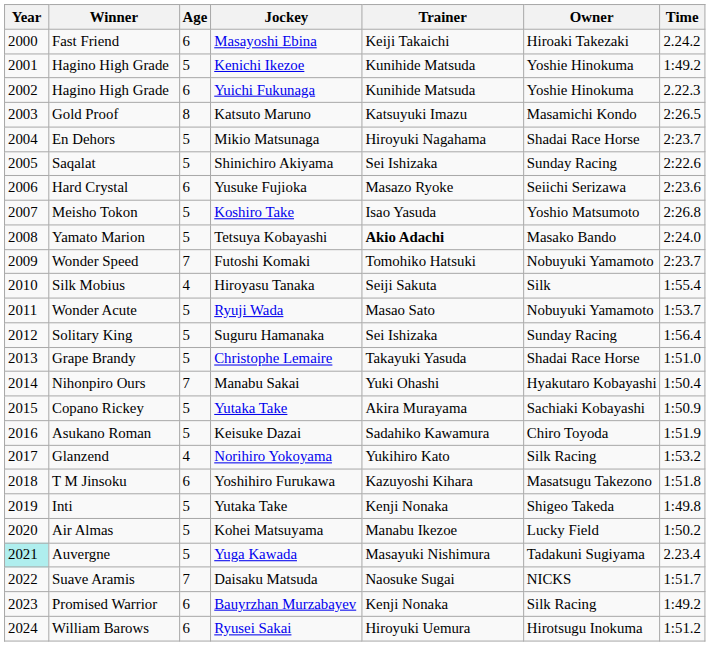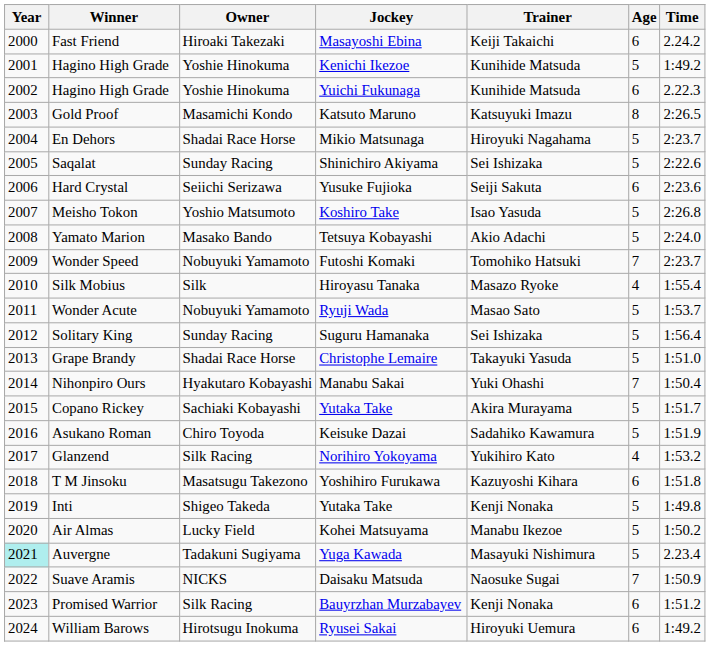 <table class="wikitable sortable" style="font-size:90%">
 <tr>
 <th width="36px">Year<br></th>
 <th width="120px">Winner<br></th>
-<th>Age<br></th>
+<th>Owner</th>
 <th width="140px">Jockey<br></th>
 <th width="150px">Trainer<br></th>
-<th>Owner</th>
+<th>Age<br></th>
 <th>Time<br></th>
 </tr>
 <tr>
 <td>2000</td>
 <td>Fast Friend</td>
-<td>6</td>
+<td>Hiroaki Takezaki</td>
 <td><a href='#'>Masayoshi Ebina</a></td>
 <td>Keiji Takaichi</td>
-<td>Hiroaki Takezaki</td>
+<td>6</td>
 <td>2.24.2</td>
 </tr>
 <tr>
 <td>2001</td>
 <td>Hagino High Grade</td>
-<td>5</td>
+<td>Yoshie Hinokuma</td>
 <td><a href='#'>Kenichi Ikezoe</a></td>
 <td>Kunihide Matsuda</td>
-<td>Yoshie Hinokuma</td>
+<td>5</td>
 <td>1:49.2</td>
 </tr>
 <tr>
 <td>2002</td>
 <td>Hagino High Grade</td>
-<td>6</td>
+<td>Yoshie Hinokuma</td>
 <td><a href='#'>Yuichi Fukunaga</a></td>
 <td>Kunihide Matsuda</td>
-<td>Yoshie Hinokuma</td>
+<td>6</td>
 <td>2.22.3</td>
 </tr>
 <tr>
 <td>2003</td>
 <td>Gold Proof</td>
-<td>8</td>
+<td>Masamichi Kondo</td>
 <td>Katsuto Maruno</td>
 <td>Katsuyuki Imazu</td>
-<td>Masamichi Kondo</td>
+<td>8</td>
 <td>2:26.5</td>
 </tr>
 <tr>
 <td>2004</td>
 <td>En Dehors</td>
-<td>5</td>
+<td>Shadai Race Horse</td>
 <td>Mikio Matsunaga</td>
 <td>Hiroyuki Nagahama</td>
-<td>Shadai Race Horse</td>
+<td>5</td>
 <td>2:23.7</td>
 </tr>
 <tr>
 <td>2005</td>
 <td>Saqalat</td>
-<td>5</td>
+<td>Sunday Racing</td>
 <td>Shinichiro Akiyama</td>
 <td>Sei Ishizaka</td>
-<td>Sunday Racing</td>
+<td>5</td>
 <td>2:22.6</td>
 </tr>
 <tr>
 <td>2006</td>
 <td>Hard Crystal</td>
+<td>Seiichi Serizawa</td>
+<td>Yusuke Fujioka</td>
+<td>Seiji Sakuta</td>
 <td>6</td>
-<td>Yusuke Fujioka</td>
-<td>Masazo Ryoke</td>
-<td>Seiichi Serizawa</td>
 <td>2:23.6</td>
 </tr>
 <tr>
 <td>2007</td>
 <td>Meisho Tokon</td>
-<td>5</td>
+<td>Yoshio Matsumoto</td>
 <td><a href='#'>Koshiro Take</a></td>
 <td>Isao Yasuda</td>
-<td>Yoshio Matsumoto</td>
+<td>5</td>
 <td>2:26.8</td>
 </tr>
 <tr>
 <td>2008</td>
 <td>Yamato Marion</td>
+<td>Masako Bando</td>
+<td>Tetsuya Kobayashi</td>
+<td>Akio Adachi</td>
 <td>5</td>
-<td>Tetsuya Kobayashi</td>
-<td><strong>Akio Adachi</strong></td>
-<td>Masako Bando</td>
 <td>2:24.0</td>
 </tr>
 <tr>
 <td>2009</td>
 <td>Wonder Speed</td>
-<td>7</td>
+<td>Nobuyuki Yamamoto</td>
 <td>Futoshi Komaki</td>
 <td>Tomohiko Hatsuki</td>
-<td>Nobuyuki Yamamoto</td>
+<td>7</td>
 <td>2:23.7</td>
 </tr>
 <tr>
 <td>2010</td>
 <td>Silk Mobius </td>
+<td>Silk</td>
+<td>Hiroyasu Tanaka</td>
+<td>Masazo Ryoke</td>
 <td>4</td>
-<td>Hiroyasu Tanaka</td>
-<td>Seiji Sakuta</td>
-<td>Silk</td>
 <td>1:55.4</td>
 </tr>
 <tr>
 <td>2011</td>
 <td>Wonder Acute </td>
-<td>5</td>
+<td>Nobuyuki Yamamoto</td>
 <td><a href='#'>Ryuji Wada</a></td>
 <td>Masao Sato</td>
-<td>Nobuyuki Yamamoto</td>
+<td>5</td>
 <td>1:53.7</td>
 </tr>
 <tr>
 <td>2012</td>
 <td>Solitary King </td>
-<td>5</td>
+<td>Sunday Racing</td>
 <td>Suguru Hamanaka</td>
 <td>Sei Ishizaka</td>
-<td>Sunday Racing</td>
+<td>5</td>
 <td>1:56.4</td>
 </tr>
 <tr>
 <td>2013</td>
 <td>Grape Brandy</td>
-<td>5</td>
+<td>Shadai Race Horse</td>
 <td><a href='#'>Christophe Lemaire</a></td>
 <td>Takayuki Yasuda</td>
-<td>Shadai Race Horse</td>
+<td>5</td>
 <td>1:51.0</td>
 </tr>
 <tr>
 <td>2014</td>
 <td>Nihonpiro Ours</td>
-<td>7</td>
+<td>Hyakutaro Kobayashi</td>
 <td>Manabu Sakai</td>
 <td>Yuki Ohashi</td>
-<td>Hyakutaro Kobayashi</td>
+<td>7</td>
 <td>1:50.4</td>
 </tr>
 <tr>
 <td>2015</td>
 <td>Copano Rickey</td>
-<td>5</td>
+<td>Sachiaki Kobayashi</td>
 <td><a href='#'>Yutaka Take</a></td>
 <td>Akira Murayama</td>
-<td>Sachiaki Kobayashi</td>
-<td>1:50.9</td>
+<td>5</td>
+<td>1:51.7</td>
 </tr>
 <tr>
 <td>2016</td>
 <td>Asukano Roman</td>
-<td>5</td>
+<td>Chiro Toyoda</td>
 <td>Keisuke Dazai</td>
 <td>Sadahiko Kawamura</td>
-<td>Chiro Toyoda</td>
+<td>5</td>
 <td>1:51.9</td>
 </tr>
 <tr>
 <td>2017</td>
 <td>Glanzend</td>
-<td>4</td>
+<td>Silk Racing</td>
 <td><a href='#'>Norihiro Yokoyama</a></td>
 <td>Yukihiro Kato</td>
-<td>Silk Racing</td>
+<td>4</td>
 <td>1:53.2</td>
 </tr>
 <tr>
 <td>2018</td>
 <td>T M Jinsoku</td>
-<td>6</td>
+<td>Masatsugu Takezono</td>
 <td>Yoshihiro Furukawa</td>
 <td>Kazuyoshi Kihara</td>
-<td>Masatsugu Takezono</td>
+<td>6</td>
 <td>1:51.8</td>
 </tr>
 <tr>
 <td>2019</td>
 <td>Inti</td>
-<td>5</td>
+<td>Shigeo Takeda</td>
 <td>Yutaka Take</td>
 <td>Kenji Nonaka</td>
-<td>Shigeo Takeda</td>
+<td>5</td>
 <td>1:49.8</td>
 </tr>
 <tr>
 <td>2020</td>
 <td>Air Almas</td>
-<td>5</td>
+<td>Lucky Field</td>
 <td>Kohei Matsuyama</td>
 <td>Manabu Ikezoe</td>
-<td>Lucky Field</td>
+<td>5</td>
 <td>1:50.2</td>
 </tr>
 <tr>
 <td style="background: paleturquoise;">2021</td>
 <td>Auvergne</td>
-<td>5</td>
+<td>Tadakuni Sugiyama</td>
 <td><a href='#'>Yuga Kawada</a></td>
 <td>Masayuki Nishimura</td>
-<td>Tadakuni Sugiyama</td>
+<td>5</td>
 <td>2.23.4</td>
 </tr>
 <tr>
 <td>2022</td>
 <td>Suave Aramis</td>
-<td>7</td>
+<td>NICKS</td>
 <td>Daisaku Matsuda</td>
 <td>Naosuke Sugai</td>
-<td>NICKS</td>
-<td>1:51.7</td>
+<td>7</td>
+<td>1:50.9</td>
 </tr>
 <tr>
 <td>2023</td>
 <td>Promised Warrior</td>
-<td>6</td>
+<td>Silk Racing</td>
 <td><a href='#'>Bauyrzhan Murzabayev</a></td>
 <td>Kenji Nonaka</td>
-<td>Silk Racing</td>
-<td>1:49.2</td>
+<td>6</td>
+<td>1:51.2</td>
 </tr>
 <tr>
 <td>2024</td>
 <td>William Barows</td>
-<td>6</td>
+<td>Hirotsugu Inokuma</td>
 <td><a href='#'>Ryusei Sakai</a></td>
 <td>Hiroyuki Uemura</td>
-<td>Hirotsugu Inokuma</td>
-<td>1:51.2</td>
+<td>6</td>
+<td>1:49.2</td>
 </tr>
 </table>
